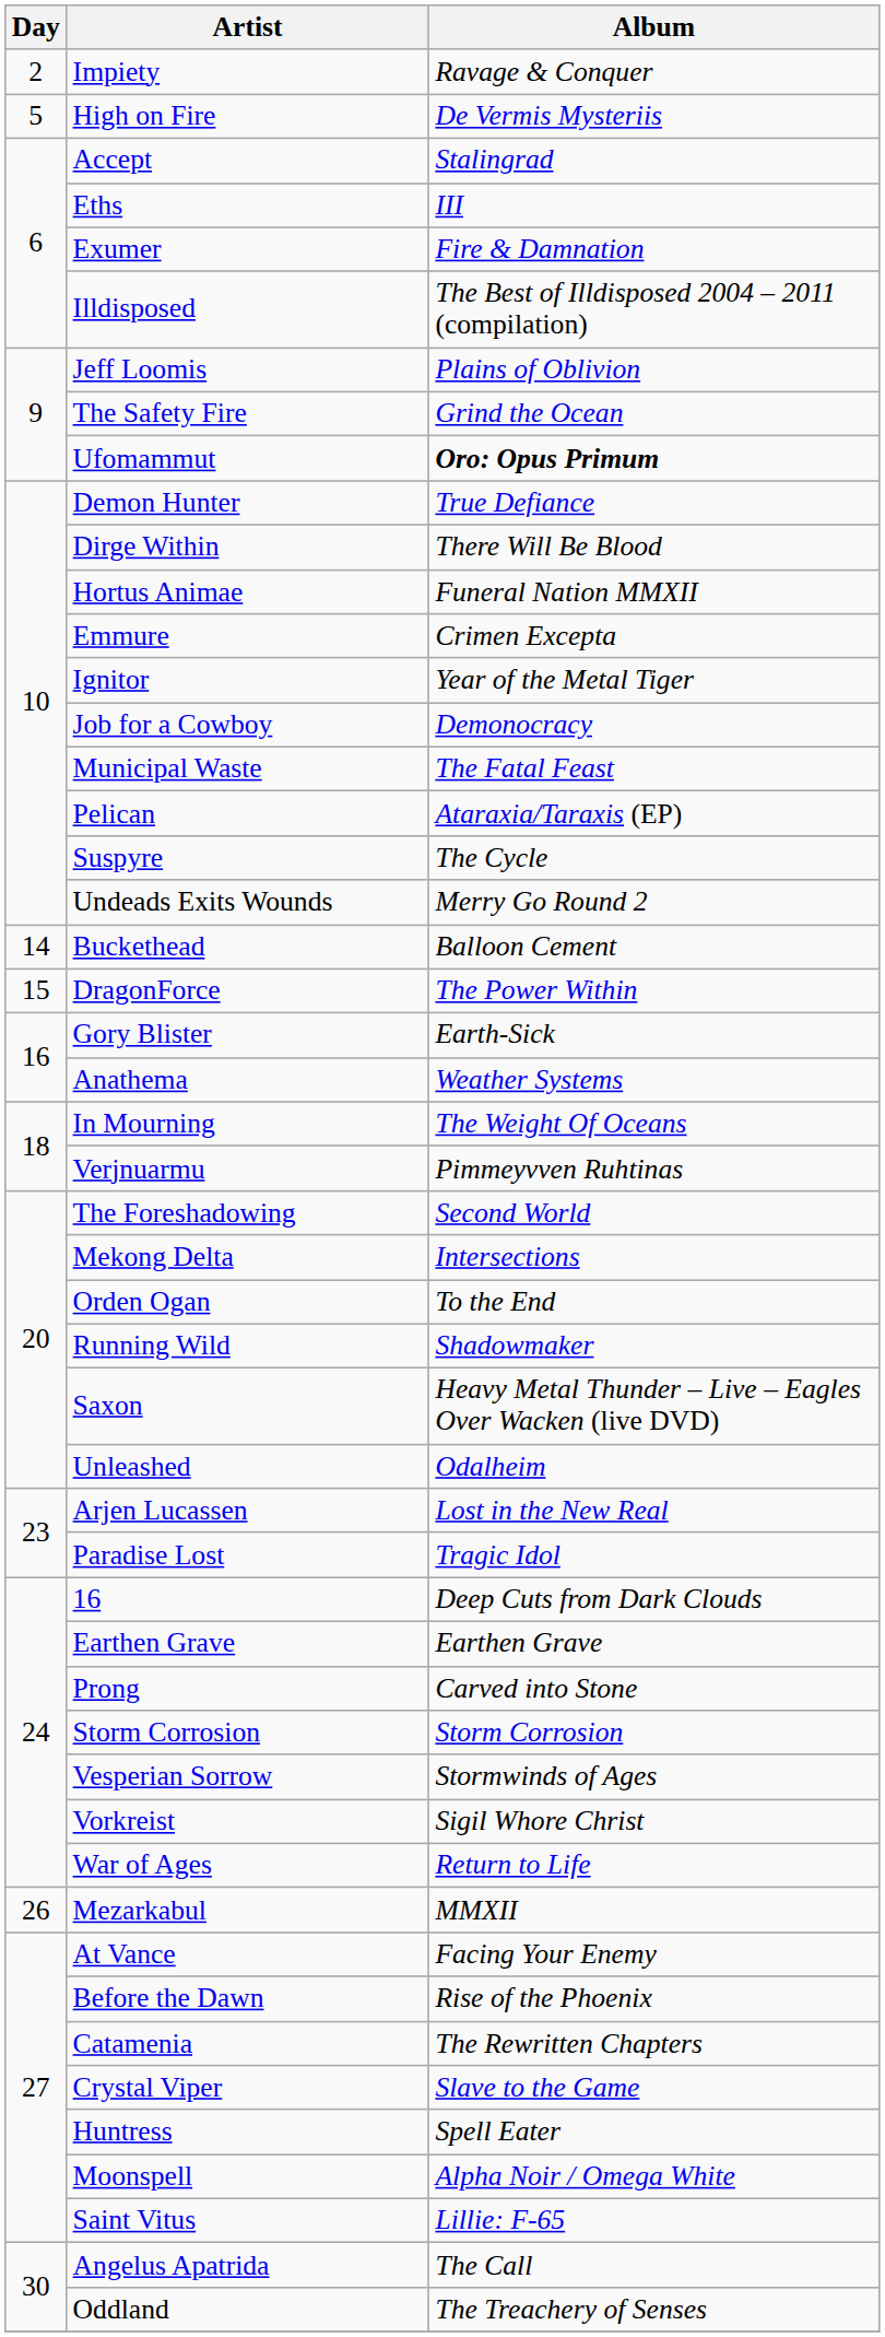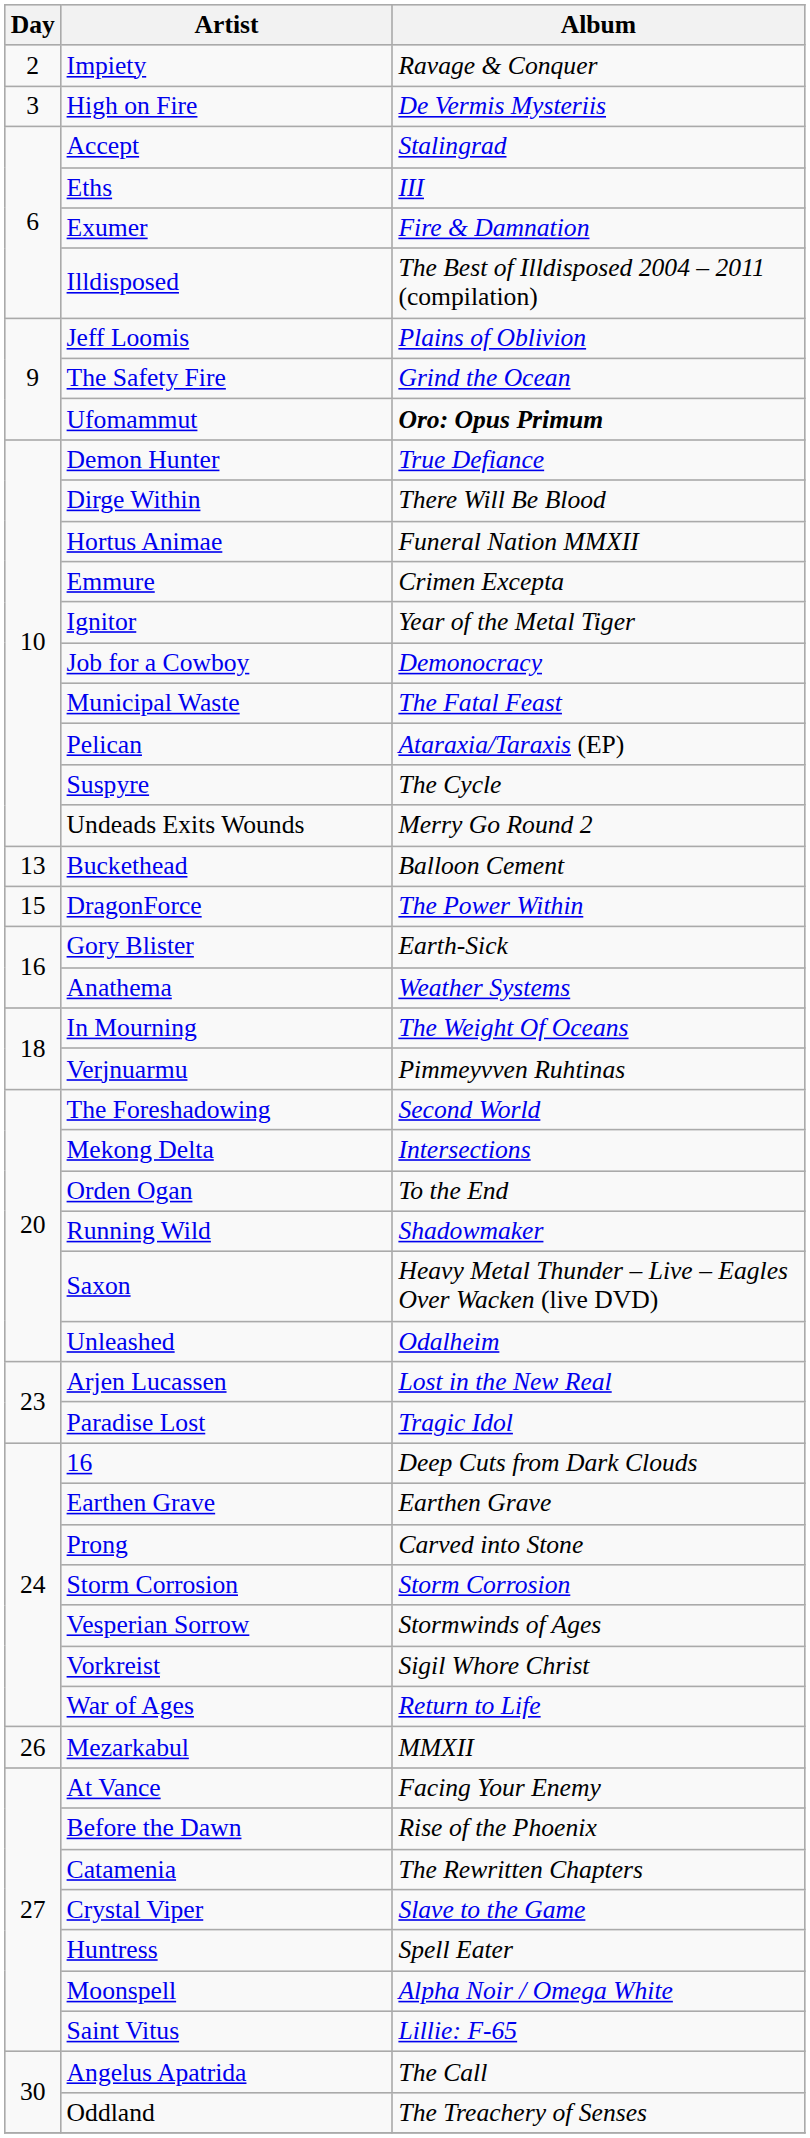 <table class="wikitable">
 <tr>
 <th style="width:20px;">Day</th>
 <th style="width:200px;">Artist</th>
 <th style="width:250px;">Album</th>
 </tr>
 <tr>
 <td style="text-align:center;">2</td>
 <td><a href='#'>Impiety</a></td>
 <td><em>Ravage & Conquer</em></td>
 </tr>
 <tr>
-<td style="text-align:center;">5</td>
+<td style="text-align:center;">3</td>
 <td><a href='#'>High on Fire</a></td>
 <td><em><a href='#'>De Vermis Mysteriis</a></em></td>
 </tr>
 <tr>
 <td style="text-align:center;" rowspan="4">6</td>
 <td><a href='#'>Accept</a></td>
 <td><em><a href='#'>Stalingrad</a></em></td>
 </tr>
 <tr>
 <td><a href='#'>Eths</a></td>
 <td><em><a href='#'>III</a></em></td>
 </tr>
 <tr>
 <td><a href='#'>Exumer</a></td>
 <td><em><a href='#'>Fire & Damnation</a></em></td>
 </tr>
 <tr>
 <td><a href='#'>Illdisposed</a></td>
 <td><em>The Best of Illdisposed 2004 – 2011</em> (compilation)</td>
 </tr>
 <tr>
 <td style="text-align:center;" rowspan="3">9</td>
 <td><a href='#'>Jeff Loomis</a></td>
 <td><em><a href='#'>Plains of Oblivion</a></em></td>
 </tr>
 <tr>
 <td><a href='#'>The Safety Fire</a></td>
 <td><em><a href='#'>Grind the Ocean</a></em></td>
 </tr>
 <tr>
 <td><a href='#'>Ufomammut</a></td>
 <td><strong><em>Oro: Opus Primum</em></strong></td>
 </tr>
 <tr>
 <td style="text-align:center;" rowspan="10">10</td>
 <td><a href='#'>Demon Hunter</a></td>
 <td><em><a href='#'>True Defiance</a></em></td>
 </tr>
 <tr>
 <td><a href='#'>Dirge Within</a></td>
 <td><em>There Will Be Blood</em></td>
 </tr>
 <tr>
 <td><a href='#'>Hortus Animae</a></td>
 <td><em>Funeral Nation MMXII</em></td>
 </tr>
 <tr>
 <td><a href='#'>Emmure</a></td>
 <td><em>Crimen Excepta</em></td>
 </tr>
 <tr>
 <td><a href='#'>Ignitor</a></td>
 <td><em>Year of the Metal Tiger</em></td>
 </tr>
 <tr>
 <td><a href='#'>Job for a Cowboy</a></td>
 <td><em><a href='#'>Demonocracy</a></em></td>
 </tr>
 <tr>
 <td><a href='#'>Municipal Waste</a></td>
 <td><em><a href='#'>The Fatal Feast</a></em></td>
 </tr>
 <tr>
 <td><a href='#'>Pelican</a></td>
 <td><em><a href='#'>Ataraxia/Taraxis</a></em> (EP)</td>
 </tr>
 <tr>
 <td><a href='#'>Suspyre</a></td>
 <td><em>The Cycle</em></td>
 </tr>
 <tr>
 <td>Undeads Exits Wounds</td>
 <td><em>Merry Go Round 2</em></td>
 </tr>
 <tr>
-<td style="text-align:center;" rowspan="1">14</td>
+<td style="text-align:center;" rowspan="1">13</td>
 <td><a href='#'>Buckethead</a></td>
 <td><em>Balloon Cement</em></td>
 </tr>
 <tr>
 <td style="text-align:center;" rowspan="1">15</td>
 <td><a href='#'>DragonForce</a></td>
 <td><em><a href='#'>The Power Within</a></em></td>
 </tr>
 <tr>
 <td style="text-align:center;" rowspan="2">16</td>
 <td><a href='#'>Gory Blister</a></td>
 <td><em>Earth-Sick</em></td>
 </tr>
 <tr>
 <td><a href='#'>Anathema</a></td>
 <td><em><a href='#'>Weather Systems</a></em></td>
 </tr>
 <tr>
 <td style="text-align:center;" rowspan="2">18</td>
 <td><a href='#'>In Mourning</a></td>
 <td><em><a href='#'>The Weight Of Oceans</a></em></td>
 </tr>
 <tr>
 <td><a href='#'>Verjnuarmu</a></td>
 <td><em>Pimmeyvven Ruhtinas</em></td>
 </tr>
 <tr>
 <td style="text-align:center;" rowspan="6">20</td>
 <td><a href='#'>The Foreshadowing</a></td>
 <td><em><a href='#'>Second World</a></em></td>
 </tr>
 <tr>
 <td><a href='#'>Mekong Delta</a></td>
 <td><em><a href='#'>Intersections</a></em></td>
 </tr>
 <tr>
 <td><a href='#'>Orden Ogan</a></td>
 <td><em>To the End</em></td>
 </tr>
 <tr>
 <td><a href='#'>Running Wild</a></td>
 <td><em><a href='#'>Shadowmaker</a></em></td>
 </tr>
 <tr>
 <td><a href='#'>Saxon</a></td>
 <td><em>Heavy Metal Thunder – Live – Eagles Over Wacken</em> (live DVD)</td>
 </tr>
 <tr>
 <td><a href='#'>Unleashed</a></td>
 <td><em><a href='#'>Odalheim</a></em></td>
 </tr>
 <tr>
 <td style="text-align:center;" rowspan="2">23</td>
 <td><a href='#'>Arjen Lucassen</a></td>
 <td><em><a href='#'>Lost in the New Real</a></em></td>
 </tr>
 <tr>
 <td><a href='#'>Paradise Lost</a></td>
 <td><em><a href='#'>Tragic Idol</a></em></td>
 </tr>
 <tr>
 <td style="text-align:center;" rowspan="7">24</td>
 <td><a href='#'>16</a></td>
 <td><em>Deep Cuts from Dark Clouds</em></td>
 </tr>
 <tr>
 <td><a href='#'>Earthen Grave</a></td>
 <td><em>Earthen Grave</em></td>
 </tr>
 <tr>
 <td><a href='#'>Prong</a></td>
 <td><em>Carved into Stone</em></td>
 </tr>
 <tr>
 <td><a href='#'>Storm Corrosion</a></td>
 <td><em><a href='#'>Storm Corrosion</a></em></td>
 </tr>
 <tr>
 <td><a href='#'>Vesperian Sorrow</a></td>
 <td><em>Stormwinds of Ages</em></td>
 </tr>
 <tr>
 <td><a href='#'>Vorkreist</a></td>
 <td><em>Sigil Whore Christ</em></td>
 </tr>
 <tr>
 <td><a href='#'>War of Ages</a></td>
 <td><em><a href='#'>Return to Life</a></em></td>
 </tr>
 <tr>
 <td style="text-align:center;">26</td>
 <td><a href='#'>Mezarkabul</a></td>
 <td><em>MMXII</em></td>
 </tr>
 <tr>
 <td style="text-align:center;" rowspan="7">27</td>
 <td><a href='#'>At Vance</a></td>
 <td><em>Facing Your Enemy</em></td>
 </tr>
 <tr>
 <td><a href='#'>Before the Dawn</a></td>
 <td><em>Rise of the Phoenix</em></td>
 </tr>
 <tr>
 <td><a href='#'>Catamenia</a></td>
 <td><em>The Rewritten Chapters</em></td>
 </tr>
 <tr>
 <td><a href='#'>Crystal Viper</a></td>
 <td><em><a href='#'>Slave to the Game</a></em></td>
 </tr>
 <tr>
 <td><a href='#'>Huntress</a></td>
 <td><em>Spell Eater</em></td>
 </tr>
 <tr>
 <td><a href='#'>Moonspell</a></td>
 <td><em><a href='#'>Alpha Noir / Omega White</a></em></td>
 </tr>
 <tr>
 <td><a href='#'>Saint Vitus</a></td>
 <td><em><a href='#'>Lillie: F-65</a></em></td>
 </tr>
 <tr>
 <td style="text-align:center;" rowspan="2">30</td>
 <td><a href='#'>Angelus Apatrida</a></td>
 <td><em>The Call</em></td>
 </tr>
 <tr>
 <td>Oddland</td>
 <td><em>The Treachery of Senses</em></td>
 </tr>
 <tr>
 </tr>
 </table>
